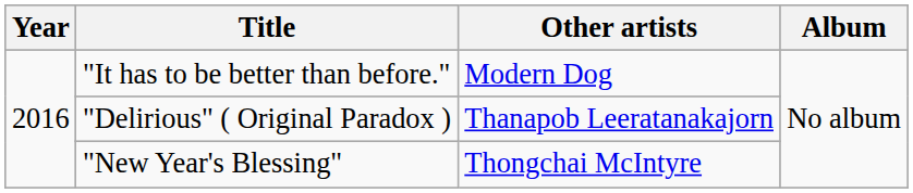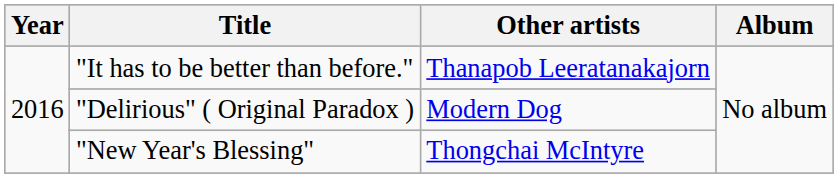 <table class="wikitable">
 <tr>
 <th>Year</th>
 <th>Title</th>
 <th>Other artists</th>
 <th>Album</th>
 </tr>
 <tr>
 <td rowspan="3">2016</td>
 <td>"It has to be better than before."</td>
-<td><a href='#'>Modern Dog</a></td>
+<td><a href='#'>Thanapob Leeratanakajorn</a></td>
 <td rowspan="3">No album</td>
 </tr>
 <tr>
 <td>"Delirious" ( Original Paradox )</td>
-<td><a href='#'>Thanapob Leeratanakajorn</a></td>
+<td><a href='#'>Modern Dog</a></td>
 </tr>
 <tr>
 <td>"New Year's Blessing"</td>
 <td><a href='#'>Thongchai McIntyre</a></td>
 </tr>
 </table>
